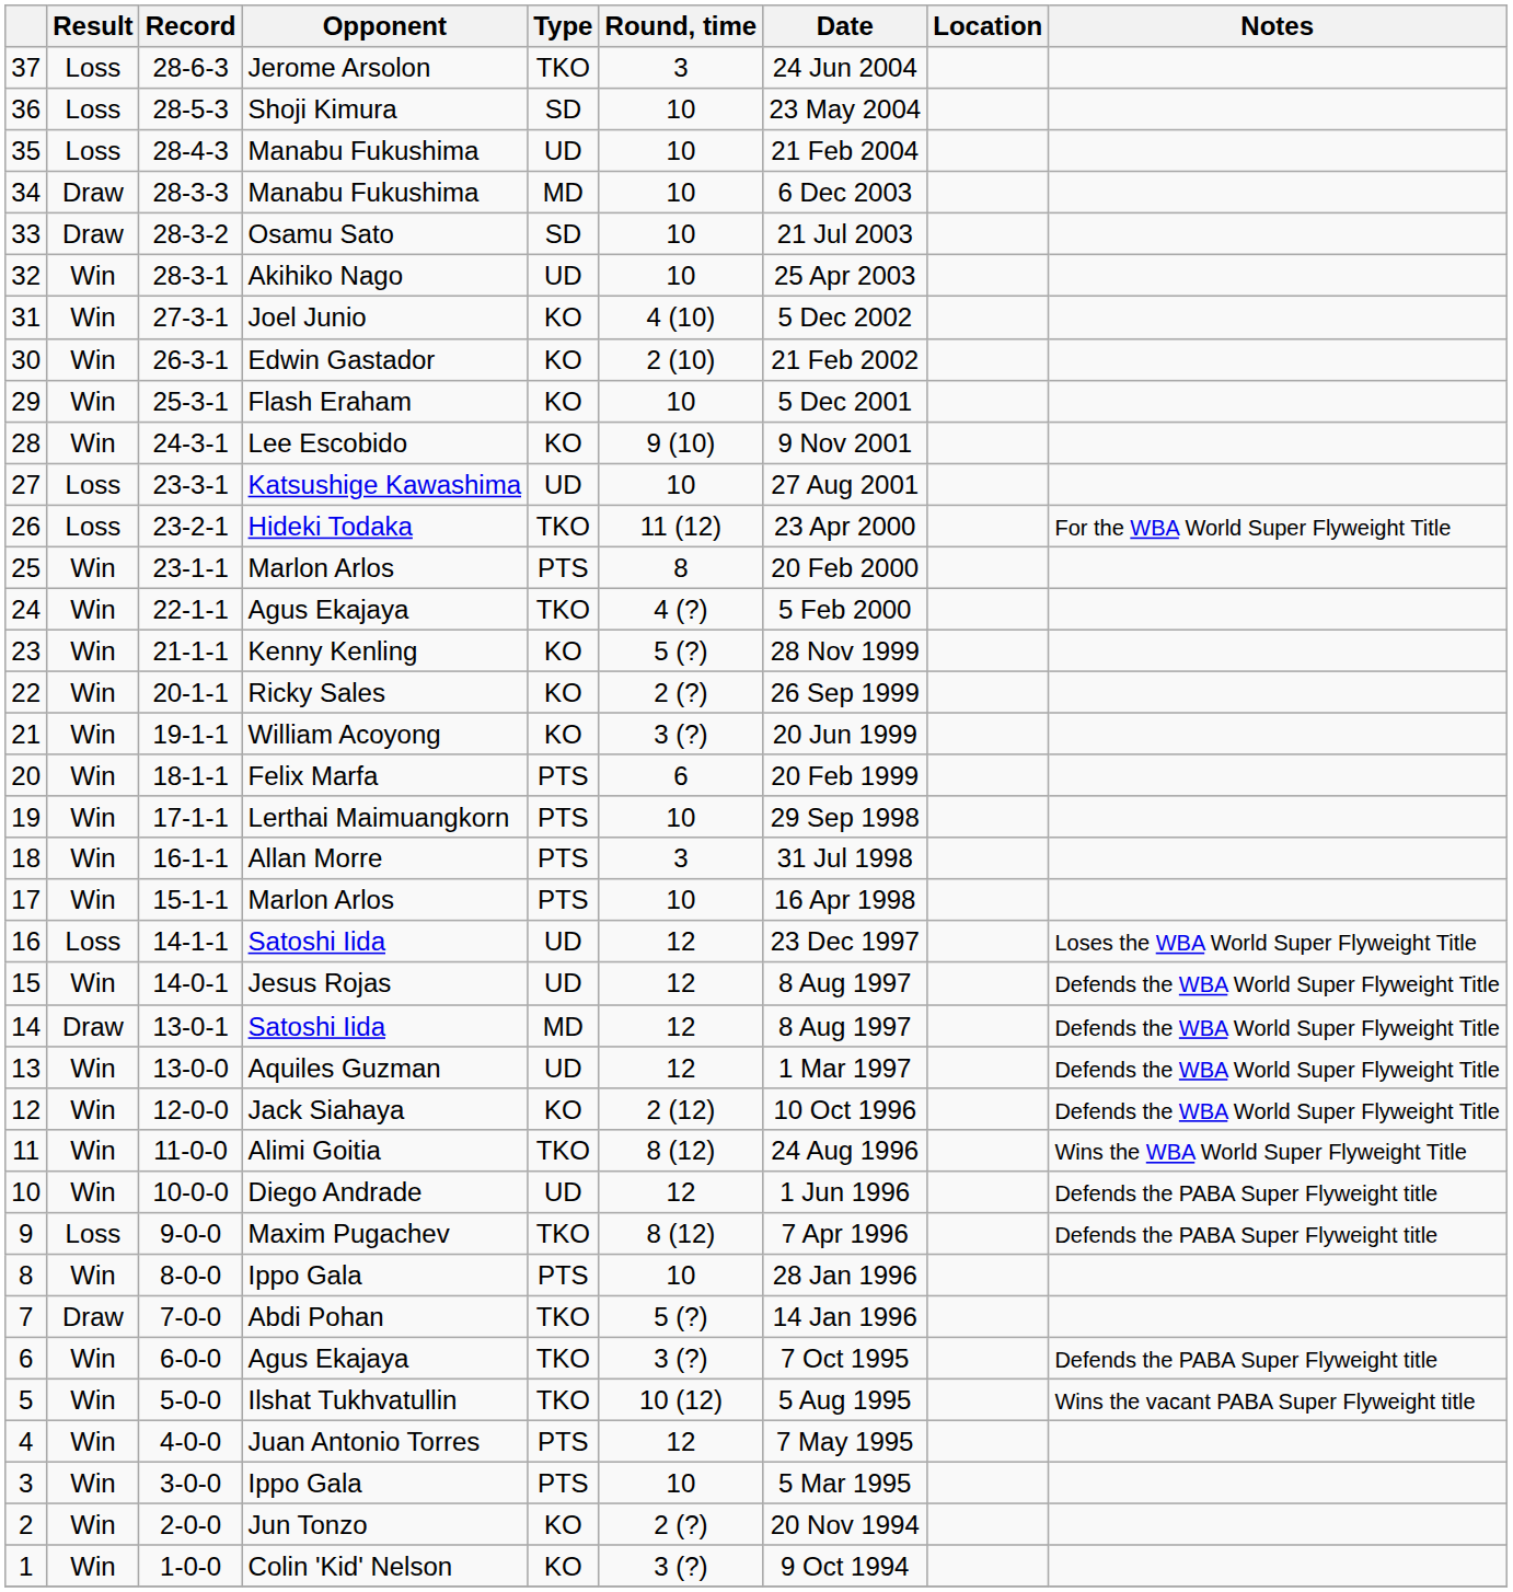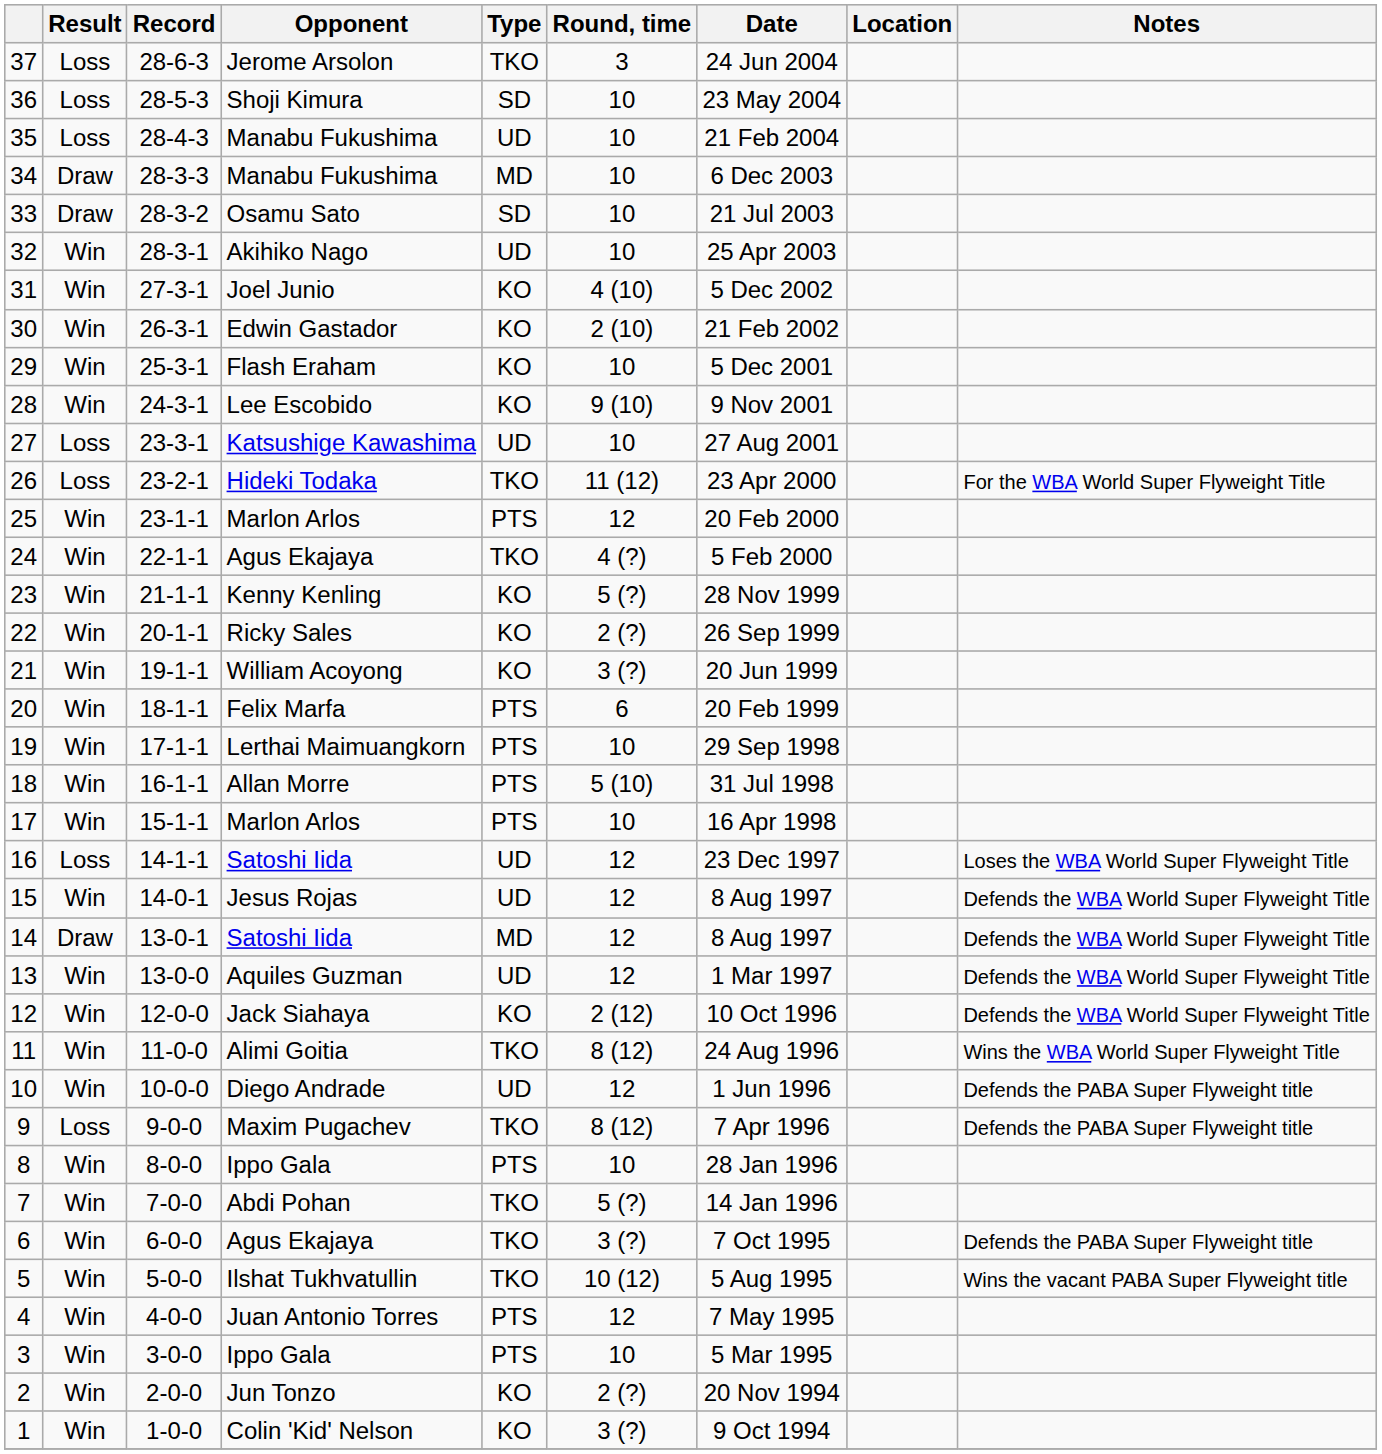 <table class="wikitable" style="text-align:center; font-size:95%">
 <tr>
 <th></th>
 <th>Result</th>
 <th>Record</th>
 <th>Opponent</th>
 <th>Type</th>
 <th>Round, time</th>
 <th>Date</th>
 <th>Location</th>
 <th>Notes</th>
 </tr>
 <tr>
 <td>37</td>
 <td>Loss</td>
 <td>28-6-3</td>
 <td style="text-align:left;">  Jerome Arsolon</td>
 <td>TKO</td>
 <td>3</td>
 <td>24 Jun 2004</td>
 <td style="text-align:left;"> </td>
 <td style="text-align:left;"></td>
 </tr>
 <tr>
 <td>36</td>
 <td>Loss</td>
 <td>28-5-3</td>
 <td style="text-align:left;"> Shoji Kimura</td>
 <td>SD</td>
 <td>10</td>
 <td>23 May 2004</td>
 <td style="text-align:left;"> </td>
 <td style="text-align:left;"></td>
 </tr>
 <tr>
 <td>35</td>
 <td>Loss</td>
 <td>28-4-3</td>
 <td style="text-align:left;"> Manabu Fukushima</td>
 <td>UD</td>
 <td>10</td>
 <td>21 Feb 2004</td>
 <td style="text-align:left;"> </td>
 <td style="text-align:left;"></td>
 </tr>
 <tr>
 <td>34</td>
 <td>Draw</td>
 <td>28-3-3</td>
 <td style="text-align:left;"> Manabu Fukushima</td>
 <td>MD</td>
 <td>10</td>
 <td>6 Dec 2003</td>
 <td style="text-align:left;"> </td>
 <td style="text-align:left;"></td>
 </tr>
 <tr>
 <td>33</td>
 <td>Draw</td>
 <td>28-3-2</td>
 <td style="text-align:left;"> Osamu Sato</td>
 <td>SD</td>
 <td>10</td>
 <td>21 Jul 2003</td>
 <td style="text-align:left;"> </td>
 <td style="text-align:left;"></td>
 </tr>
 <tr>
 <td>32</td>
 <td>Win</td>
 <td>28-3-1</td>
 <td style="text-align:left;"> Akihiko Nago</td>
 <td>UD</td>
 <td>10</td>
 <td>25 Apr 2003</td>
 <td style="text-align:left;"> </td>
 <td style="text-align:left;"></td>
 </tr>
 <tr>
 <td>31</td>
 <td>Win</td>
 <td>27-3-1</td>
 <td style="text-align:left;"> Joel Junio</td>
 <td>KO</td>
 <td>4 (10)</td>
 <td>5 Dec 2002</td>
 <td style="text-align:left;"> </td>
 <td style="text-align:left;"></td>
 </tr>
 <tr>
 <td>30</td>
 <td>Win</td>
 <td>26-3-1</td>
 <td style="text-align:left;"> Edwin Gastador</td>
 <td>KO</td>
 <td>2 (10)</td>
 <td>21 Feb 2002</td>
 <td style="text-align:left;"> </td>
 <td style="text-align:left;"></td>
 </tr>
 <tr>
 <td>29</td>
 <td>Win</td>
 <td>25-3-1</td>
 <td style="text-align:left;"> Flash Eraham</td>
 <td>KO</td>
 <td>10</td>
 <td>5 Dec 2001</td>
 <td style="text-align:left;"> </td>
 <td style="text-align:left;"></td>
 </tr>
 <tr>
 <td>28</td>
 <td>Win</td>
 <td>24-3-1</td>
 <td style="text-align:left;"> Lee Escobido</td>
 <td>KO</td>
 <td>9 (10)</td>
 <td>9 Nov 2001</td>
 <td style="text-align:left;"> </td>
 <td style="text-align:left;"></td>
 </tr>
 <tr>
 <td>27</td>
 <td>Loss</td>
 <td>23-3-1</td>
 <td style="text-align:left;"> <a href='#'>Katsushige Kawashima</a></td>
 <td>UD</td>
 <td>10</td>
 <td>27 Aug 2001</td>
 <td style="text-align:left;"> </td>
 <td style="text-align:left;"></td>
 </tr>
 <tr>
 <td>26</td>
 <td>Loss</td>
 <td>23-2-1</td>
 <td style="text-align:left;"> <a href='#'>Hideki Todaka</a></td>
 <td>TKO</td>
 <td>11 (12)</td>
 <td>23 Apr 2000</td>
 <td style="text-align:left;"> </td>
 <td style="text-align:left;"><small>For the <a href='#'>WBA</a> World Super Flyweight Title</small></td>
 </tr>
 <tr>
 <td>25</td>
 <td>Win</td>
 <td>23-1-1</td>
 <td style="text-align:left;"> Marlon Arlos</td>
 <td>PTS</td>
-<td>8</td>
+<td>12</td>
 <td>20 Feb 2000</td>
 <td style="text-align:left;"> </td>
 <td style="text-align:left;"></td>
 </tr>
 <tr>
 <td>24</td>
 <td>Win</td>
 <td>22-1-1</td>
 <td style="text-align:left;"> Agus Ekajaya</td>
 <td>TKO</td>
 <td>4 (?)</td>
 <td>5 Feb 2000</td>
 <td style="text-align:left;"> </td>
 <td style="text-align:left;"></td>
 </tr>
 <tr>
 <td>23</td>
 <td>Win</td>
 <td>21-1-1</td>
 <td style="text-align:left;"> Kenny Kenling</td>
 <td>KO</td>
 <td>5 (?)</td>
 <td>28 Nov 1999</td>
 <td style="text-align:left;"> </td>
 <td style="text-align:left;"></td>
 </tr>
 <tr>
 <td>22</td>
 <td>Win</td>
 <td>20-1-1</td>
 <td style="text-align:left;"> Ricky Sales</td>
 <td>KO</td>
 <td>2 (?)</td>
 <td>26 Sep 1999</td>
 <td style="text-align:left;"> </td>
 <td style="text-align:left;"></td>
 </tr>
 <tr>
 <td>21</td>
 <td>Win</td>
 <td>19-1-1</td>
 <td style="text-align:left;"> William Acoyong</td>
 <td>KO</td>
 <td>3 (?)</td>
 <td>20 Jun 1999</td>
 <td style="text-align:left;"> </td>
 <td style="text-align:left;"></td>
 </tr>
 <tr>
 <td>20</td>
 <td>Win</td>
 <td>18-1-1</td>
 <td style="text-align:left;"> Felix Marfa</td>
 <td>PTS</td>
 <td>6</td>
 <td>20 Feb 1999</td>
 <td style="text-align:left;"> </td>
 <td style="text-align:left;"></td>
 </tr>
 <tr>
 <td>19</td>
 <td>Win</td>
 <td>17-1-1</td>
 <td style="text-align:left;"> Lerthai Maimuangkorn</td>
 <td>PTS</td>
 <td>10</td>
 <td>29 Sep 1998</td>
 <td style="text-align:left;"> </td>
 <td style="text-align:left;"></td>
 </tr>
 <tr>
 <td>18</td>
 <td>Win</td>
 <td>16-1-1</td>
 <td style="text-align:left;"> Allan Morre</td>
 <td>PTS</td>
-<td>3</td>
+<td>5 (10)</td>
 <td>31 Jul 1998</td>
 <td style="text-align:left;"> </td>
 <td style="text-align:left;"></td>
 </tr>
 <tr>
 <td>17</td>
 <td>Win</td>
 <td>15-1-1</td>
 <td style="text-align:left;"> Marlon Arlos</td>
 <td>PTS</td>
 <td>10</td>
 <td>16 Apr 1998</td>
 <td style="text-align:left;"> </td>
 <td style="text-align:left;"></td>
 </tr>
 <tr>
 <td>16</td>
 <td>Loss</td>
 <td>14-1-1</td>
 <td style="text-align:left;"> <a href='#'>Satoshi Iida</a></td>
 <td>UD</td>
 <td>12</td>
 <td>23 Dec 1997</td>
 <td style="text-align:left;"> </td>
 <td style="text-align:left;"><small>Loses the <a href='#'>WBA</a> World Super Flyweight Title</small></td>
 </tr>
 <tr>
 <td>15</td>
 <td>Win</td>
 <td>14-0-1</td>
 <td style="text-align:left;"> Jesus Rojas</td>
 <td>UD</td>
 <td>12</td>
 <td>8 Aug 1997</td>
 <td style="text-align:left;"> </td>
 <td style="text-align:left;"><small>Defends the <a href='#'>WBA</a> World Super Flyweight Title</small></td>
 </tr>
 <tr>
 <td>14</td>
 <td>Draw</td>
 <td>13-0-1</td>
 <td style="text-align:left;"> <a href='#'>Satoshi Iida</a></td>
 <td>MD</td>
 <td>12</td>
 <td>8 Aug 1997</td>
 <td style="text-align:left;"> </td>
 <td style="text-align:left;"><small>Defends the <a href='#'>WBA</a> World Super Flyweight Title</small></td>
 </tr>
 <tr>
 <td>13</td>
 <td>Win</td>
 <td>13-0-0</td>
 <td style="text-align:left;"> Aquiles Guzman</td>
 <td>UD</td>
 <td>12</td>
 <td>1 Mar 1997</td>
 <td style="text-align:left;"> </td>
 <td style="text-align:left;"><small>Defends the <a href='#'>WBA</a> World Super Flyweight Title</small></td>
 </tr>
 <tr>
 <td>12</td>
 <td>Win</td>
 <td>12-0-0</td>
 <td style="text-align:left;"> Jack Siahaya</td>
 <td>KO</td>
 <td>2 (12)</td>
 <td>10 Oct 1996</td>
 <td style="text-align:left;"> </td>
 <td style="text-align:left;"><small>Defends the <a href='#'>WBA</a> World Super Flyweight Title</small></td>
 </tr>
 <tr>
 <td>11</td>
 <td>Win</td>
 <td>11-0-0</td>
 <td style="text-align:left;"> Alimi Goitia</td>
 <td>TKO</td>
 <td>8 (12)</td>
 <td>24 Aug 1996</td>
 <td style="text-align:left;"> </td>
 <td style="text-align:left;"><small>Wins the <a href='#'>WBA</a> World Super Flyweight Title</small></td>
 </tr>
 <tr>
 <td>10</td>
 <td>Win</td>
 <td>10-0-0</td>
 <td style="text-align:left;"> Diego Andrade</td>
 <td>UD</td>
 <td>12</td>
 <td>1 Jun 1996</td>
 <td style="text-align:left;"> </td>
 <td style="text-align:left;"><small>Defends the PABA Super Flyweight title</small></td>
 </tr>
 <tr>
 <td>9</td>
 <td>Loss</td>
 <td>9-0-0</td>
 <td style="text-align:left;"> Maxim Pugachev</td>
 <td>TKO</td>
 <td>8 (12)</td>
 <td>7 Apr 1996</td>
 <td style="text-align:left;"> </td>
 <td style="text-align:left;"><small>Defends the PABA Super Flyweight title</small></td>
 </tr>
 <tr>
 <td>8</td>
 <td>Win</td>
 <td>8-0-0</td>
 <td style="text-align:left;"> Ippo Gala</td>
 <td>PTS</td>
 <td>10</td>
 <td>28 Jan 1996</td>
 <td style="text-align:left;"> </td>
 <td style="text-align:left;"></td>
 </tr>
 <tr>
 <td>7</td>
-<td>Draw</td>
+<td>Win</td>
 <td>7-0-0</td>
 <td style="text-align:left;"> Abdi Pohan</td>
 <td>TKO</td>
 <td>5 (?)</td>
 <td>14 Jan 1996</td>
 <td style="text-align:left;"> </td>
 <td style="text-align:left;"></td>
 </tr>
 <tr>
 <td>6</td>
 <td>Win</td>
 <td>6-0-0</td>
 <td style="text-align:left;"> Agus Ekajaya</td>
 <td>TKO</td>
 <td>3 (?)</td>
 <td>7 Oct 1995</td>
 <td style="text-align:left;"> </td>
 <td style="text-align:left;"><small>Defends the PABA Super Flyweight title</small></td>
 </tr>
 <tr>
 <td>5</td>
 <td>Win</td>
 <td>5-0-0</td>
 <td style="text-align:left;"> Ilshat Tukhvatullin</td>
 <td>TKO</td>
 <td>10 (12)</td>
 <td>5 Aug 1995</td>
 <td style="text-align:left;"> </td>
 <td style="text-align:left;"><small>Wins the vacant PABA Super Flyweight title</small></td>
 </tr>
 <tr>
 <td>4</td>
 <td>Win</td>
 <td>4-0-0</td>
 <td style="text-align:left;"> Juan Antonio Torres</td>
 <td>PTS</td>
 <td>12</td>
 <td>7 May 1995</td>
 <td style="text-align:left;"> </td>
 <td style="text-align:left;"></td>
 </tr>
 <tr>
 <td>3</td>
 <td>Win</td>
 <td>3-0-0</td>
 <td style="text-align:left;"> Ippo Gala</td>
 <td>PTS</td>
 <td>10</td>
 <td>5 Mar 1995</td>
 <td style="text-align:left;"> </td>
 <td style="text-align:left;"></td>
 </tr>
 <tr>
 <td>2</td>
 <td>Win</td>
 <td>2-0-0</td>
 <td style="text-align:left;"> Jun Tonzo</td>
 <td>KO</td>
 <td>2 (?)</td>
 <td>20 Nov 1994</td>
 <td style="text-align:left;"> </td>
 <td style="text-align:left;"></td>
 </tr>
 <tr>
 <td>1</td>
 <td>Win</td>
 <td>1-0-0</td>
 <td style="text-align:left;"> Colin 'Kid' Nelson</td>
 <td>KO</td>
 <td>3 (?)</td>
 <td>9 Oct 1994</td>
 <td style="text-align:left;"> </td>
 <td style="text-align:left;"></td>
 </tr>
 <tr>
 </tr>
 </table>
